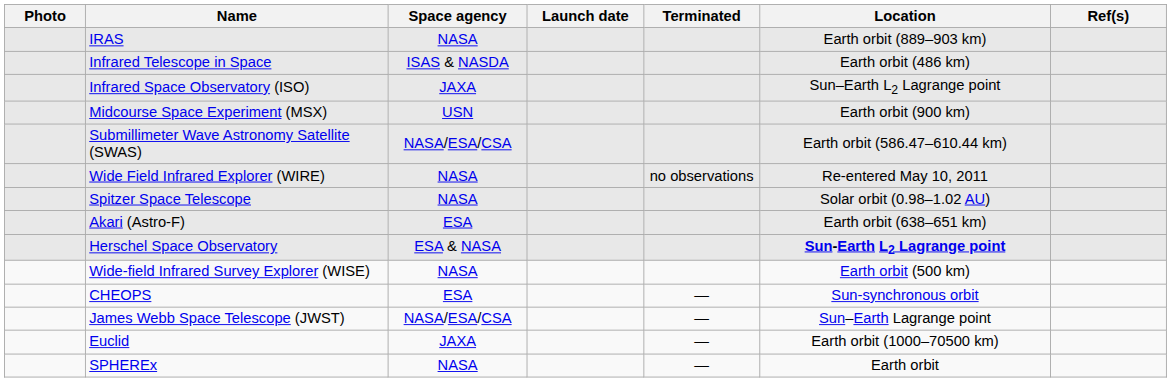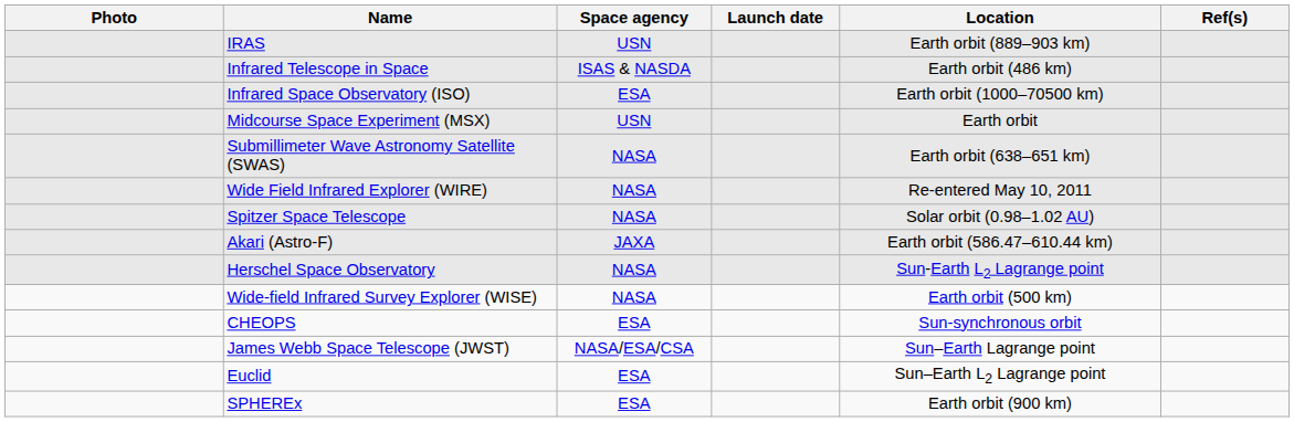 <table class="wikitable sortable sticky-header" style="width:100%; border:0; text-align:center;">
 <tr>
 <th style="width:7% min-width: 100px;" class="unsortable">Photo</th>
 <th style="width:26%;">Name</th>
 <th style="width:12%;">Space agency</th>
 <th style="width:10%;">Launch date</th>
-<th style="width:10%;">Terminated</th>
 <th style="width:25%;">Location</th>
 <th class="unsortable" style="width:10%;">Ref(s)</th>
 </tr>
 <tr style="background:#E8E8E8;">
 <td></td>
 <td align="left"><a href='#'>IRAS</a></td>
-<td><a href='#'>NASA</a></td>
-<td></td>
+<td><a href='#'>USN</a></td>
 <td></td>
 <td>Earth orbit (889–903 km)</td>
 <td></td>
 </tr>
 <tr style="background:#E8E8E8;">
 <td></td>
 <td align="left"><a href='#'>Infrared Telescope in Space</a></td>
 <td><a href='#'>ISAS</a> & <a href='#'>NASDA</a></td>
 <td></td>
-<td></td>
 <td>Earth orbit (486 km)</td>
 <td></td>
 </tr>
 <tr style="background:#E8E8E8;">
 <td></td>
 <td align="left"><a href='#'>Infrared Space Observatory</a> (ISO)</td>
-<td><a href='#'>JAXA</a></td>
+<td><a href='#'>ESA</a></td>
 <td></td>
-<td></td>
-<td>Sun–Earth L<sub>2</sub> Lagrange point</td>
+<td>Earth orbit (1000–70500 km)</td>
 <td></td>
 </tr>
 <tr style="background:#E8E8E8;">
 <td></td>
 <td align="left"><a href='#'>Midcourse Space Experiment</a> (MSX)</td>
 <td><a href='#'>USN</a></td>
 <td></td>
-<td></td>
-<td>Earth orbit (900 km)</td>
+<td>Earth orbit</td>
 <td></td>
 </tr>
 <tr style="background:#E8E8E8;">
 <td></td>
 <td align="left"><a href='#'>Submillimeter Wave Astronomy Satellite</a> (SWAS)</td>
-<td><a href='#'>NASA</a>/<a href='#'>ESA</a>/<a href='#'>CSA</a></td>
+<td><a href='#'>NASA</a></td>
 <td></td>
-<td></td>
-<td>Earth orbit (586.47–610.44 km)</td>
+<td>Earth orbit (638–651 km)</td>
 <td></td>
 </tr>
 <tr style="background:#E8E8E8;">
 <td></td>
 <td align="left"><a href='#'>Wide Field Infrared Explorer</a> (WIRE)</td>
 <td><a href='#'>NASA</a></td>
 <td></td>
-<td>no observations</td>
 <td>Re-entered May 10, 2011</td>
 <td></td>
 </tr>
 <tr style="background:#E8E8E8;">
 <td></td>
 <td align="left"><a href='#'>Spitzer Space Telescope</a></td>
 <td><a href='#'>NASA</a></td>
 <td></td>
-<td></td>
 <td>Solar orbit (0.98–1.02 <a href='#'>AU</a>)</td>
 <td></td>
 </tr>
 <tr style="background:#E8E8E8;">
 <td></td>
 <td align=left><a href='#'>Akari</a> (Astro-F)</td>
-<td><a href='#'>ESA</a></td>
+<td><a href='#'>JAXA</a></td>
 <td></td>
-<td></td>
-<td>Earth orbit (638–651 km)</td>
+<td>Earth orbit (586.47–610.44 km)</td>
 <td></td>
 </tr>
 <tr style="background:#E8E8E8;">
 <td></td>
 <td align="left"><a href='#'>Herschel Space Observatory</a></td>
-<td><a href='#'>ESA</a> & <a href='#'>NASA</a></td>
+<td><a href='#'>NASA</a></td>
 <td> </td>
-<td></td>
-<td><strong><a href='#'>Sun</a>-<a href='#'>Earth</a> <a href='#'>L<sub>2</sub> Lagrange point</a></strong></td>
+<td><a href='#'>Sun</a>-<a href='#'>Earth</a> <a href='#'>L<sub>2</sub> Lagrange point</a></td>
 <td></td>
 </tr>
 <tr>
 <td></td>
 <td align=left><a href='#'>Wide-field Infrared Survey Explorer</a> (WISE)</td>
 <td><a href='#'>NASA</a></td>
-<td></td>
 <td></td>
 <td><a href='#'>Earth orbit</a> (500 km)</td>
 <td></td>
 </tr>
 <tr>
 <td></td>
 <td align="left"><a href='#'>CHEOPS</a></td>
 <td><a href='#'>ESA</a></td>
 <td></td>
-<td>—</td>
 <td><a href='#'>Sun-synchronous orbit</a></td>
 <td></td>
 </tr>
 <tr>
 <td></td>
 <td align="left"><a href='#'>James Webb Space Telescope</a> (JWST)</td>
 <td><a href='#'>NASA</a>/<a href='#'>ESA</a>/<a href='#'>CSA</a></td>
 <td></td>
-<td>—</td>
 <td><a href='#'>Sun</a>–<a href='#'>Earth</a>  Lagrange point</td>
 <td></td>
 </tr>
 <tr>
 <td></td>
 <td align="left"><a href='#'>Euclid</a></td>
-<td><a href='#'>JAXA</a></td>
+<td><a href='#'>ESA</a></td>
 <td></td>
-<td>—</td>
-<td>Earth orbit (1000–70500 km)</td>
+<td>Sun–Earth L<sub>2</sub> Lagrange point</td>
 <td></td>
 </tr>
 <tr>
 <td></td>
 <td align=left><a href='#'>SPHEREx</a></td>
-<td><a href='#'>NASA</a></td>
+<td><a href='#'>ESA</a></td>
 <td></td>
-<td>—</td>
-<td>Earth orbit</td>
+<td>Earth orbit (900 km)</td>
 <td></td>
 </tr>
 </table>
